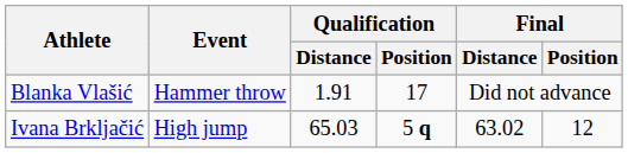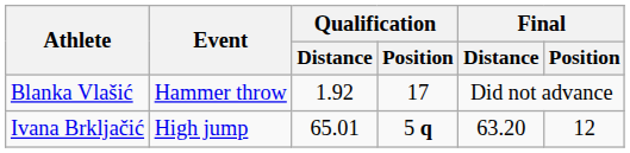 <table class=wikitable style="font-size:90%">
 <tr>
 <th rowspan="2">Athlete</th>
 <th rowspan="2">Event</th>
 <th colspan="2">Qualification</th>
 <th colspan="2">Final</th>
 </tr>
 <tr style="font-size:95%">
 <th>Distance</th>
 <th>Position</th>
 <th>Distance</th>
 <th>Position</th>
 </tr>
 <tr align=center>
 <td align=left><a href='#'>Blanka Vlašić</a></td>
 <td align=left><a href='#'>Hammer throw</a></td>
-<td>1.91</td>
+<td>1.92</td>
 <td>17</td>
 <td colspan=2>Did not advance</td>
 </tr>
 <tr align=center>
 <td align=left><a href='#'>Ivana Brkljačić</a></td>
 <td align=left><a href='#'>High jump</a></td>
-<td>65.03</td>
+<td>65.01</td>
 <td>5 <strong>q</strong></td>
-<td>63.02</td>
+<td>63.20</td>
 <td>12</td>
 </tr>
 </table>
